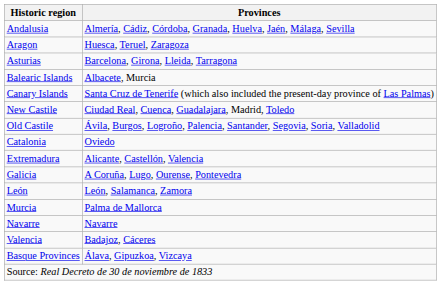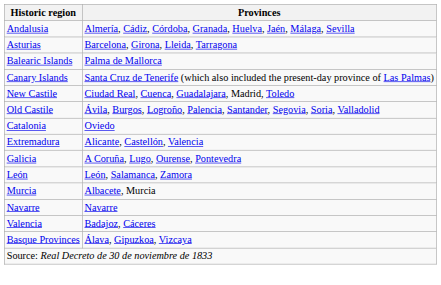 <table class="wikitable">
 <tr>
 <th>Historic region</th>
 <th>Provinces</th>
 </tr>
 <tr>
 <td><a href='#'>Andalusia</a></td>
 <td><a href='#'>Almería</a>, <a href='#'>Cádiz</a>, <a href='#'>Córdoba</a>, <a href='#'>Granada</a>, <a href='#'>Huelva</a>, <a href='#'>Jaén</a>, <a href='#'>Málaga</a>, <a href='#'>Sevilla</a></td>
 </tr>
 <tr>
-<td><a href='#'>Aragon</a></td>
-<td><a href='#'>Huesca</a>, <a href='#'>Teruel</a>, <a href='#'>Zaragoza</a></td>
-</tr>
-<tr>
 <td><a href='#'>Asturias</a></td>
 <td><a href='#'>Barcelona</a>, <a href='#'>Girona</a>, <a href='#'>Lleida</a>, <a href='#'>Tarragona</a></td>
 </tr>
 <tr>
 <td><a href='#'>Balearic Islands</a></td>
-<td><a href='#'>Albacete</a>, Murcia</td>
+<td><a href='#'>Palma de Mallorca</a></td>
 </tr>
 <tr>
 <td><a href='#'>Canary Islands</a></td>
 <td><a href='#'>Santa Cruz de Tenerife</a> (which also included the present-day province of <a href='#'>Las Palmas</a>)</td>
 </tr>
 <tr>
 <td><a href='#'>New Castile</a></td>
 <td><a href='#'>Ciudad Real</a>, <a href='#'>Cuenca</a>, <a href='#'>Guadalajara</a>, Madrid, <a href='#'>Toledo</a></td>
 </tr>
 <tr>
 <td><a href='#'>Old Castile</a></td>
 <td><a href='#'>Ávila</a>, <a href='#'>Burgos</a>, <a href='#'>Logroño</a>, <a href='#'>Palencia</a>, <a href='#'>Santander</a>, <a href='#'>Segovia</a>, <a href='#'>Soria</a>, <a href='#'>Valladolid</a></td>
 </tr>
 <tr>
 <td><a href='#'>Catalonia</a></td>
 <td><a href='#'>Oviedo</a></td>
 </tr>
 <tr>
 <td><a href='#'>Extremadura</a></td>
 <td><a href='#'>Alicante</a>, <a href='#'>Castellón</a>, <a href='#'>Valencia</a></td>
 </tr>
 <tr>
 <td><a href='#'>Galicia</a></td>
 <td><a href='#'>A Coruña</a>, <a href='#'>Lugo</a>, <a href='#'>Ourense</a>, <a href='#'>Pontevedra</a></td>
 </tr>
 <tr>
 <td><a href='#'>León</a></td>
 <td><a href='#'>León</a>, <a href='#'>Salamanca</a>, <a href='#'>Zamora</a></td>
 </tr>
 <tr>
 <td><a href='#'>Murcia</a></td>
-<td><a href='#'>Palma de Mallorca</a></td>
+<td><a href='#'>Albacete</a>, Murcia</td>
 </tr>
 <tr>
 <td><a href='#'>Navarre</a></td>
 <td><a href='#'>Navarre</a></td>
 </tr>
 <tr>
 <td><a href='#'>Valencia</a></td>
 <td><a href='#'>Badajoz</a>, <a href='#'>Cáceres</a></td>
 </tr>
 <tr>
 <td><a href='#'>Basque Provinces</a></td>
 <td><a href='#'>Álava</a>, <a href='#'>Gipuzkoa</a>, <a href='#'>Vizcaya</a></td>
 </tr>
 <tr>
 <td colspan=2>Source: <em>Real Decreto de 30 de noviembre de 1833</em></td>
 </tr>
 </table>
